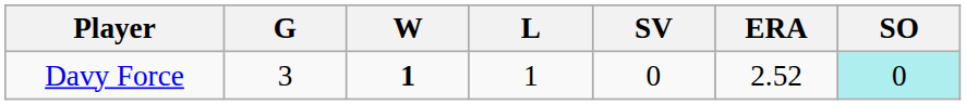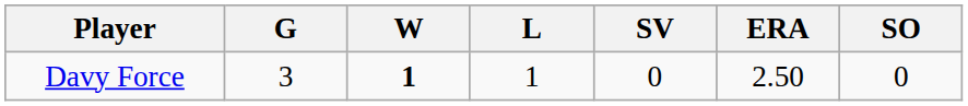 <table class="wikitable sortable">
 <tr>
 <th bgcolor="#DDDDFF" width="16%">Player</th>
 <th bgcolor="#DDDDFF" width="9%">G</th>
 <th bgcolor="#DDDDFF" width="9%">W</th>
 <th bgcolor="#DDDDFF" width="9%">L</th>
 <th bgcolor="#DDDDFF" width="9%">SV</th>
 <th bgcolor="#DDDDFF" width="9%">ERA</th>
 <th bgcolor="#DDDDFF" width="9%">SO</th>
 </tr>
 <tr align=center>
 <td><a href='#'>Davy Force</a></td>
 <td>3</td>
 <td><strong>1</strong></td>
 <td>1</td>
 <td>0</td>
-<td>2.52</td>
-<td style="background: paleturquoise;">0</td>
+<td>2.50</td>
+<td>0</td>
 </tr>
 </table>
